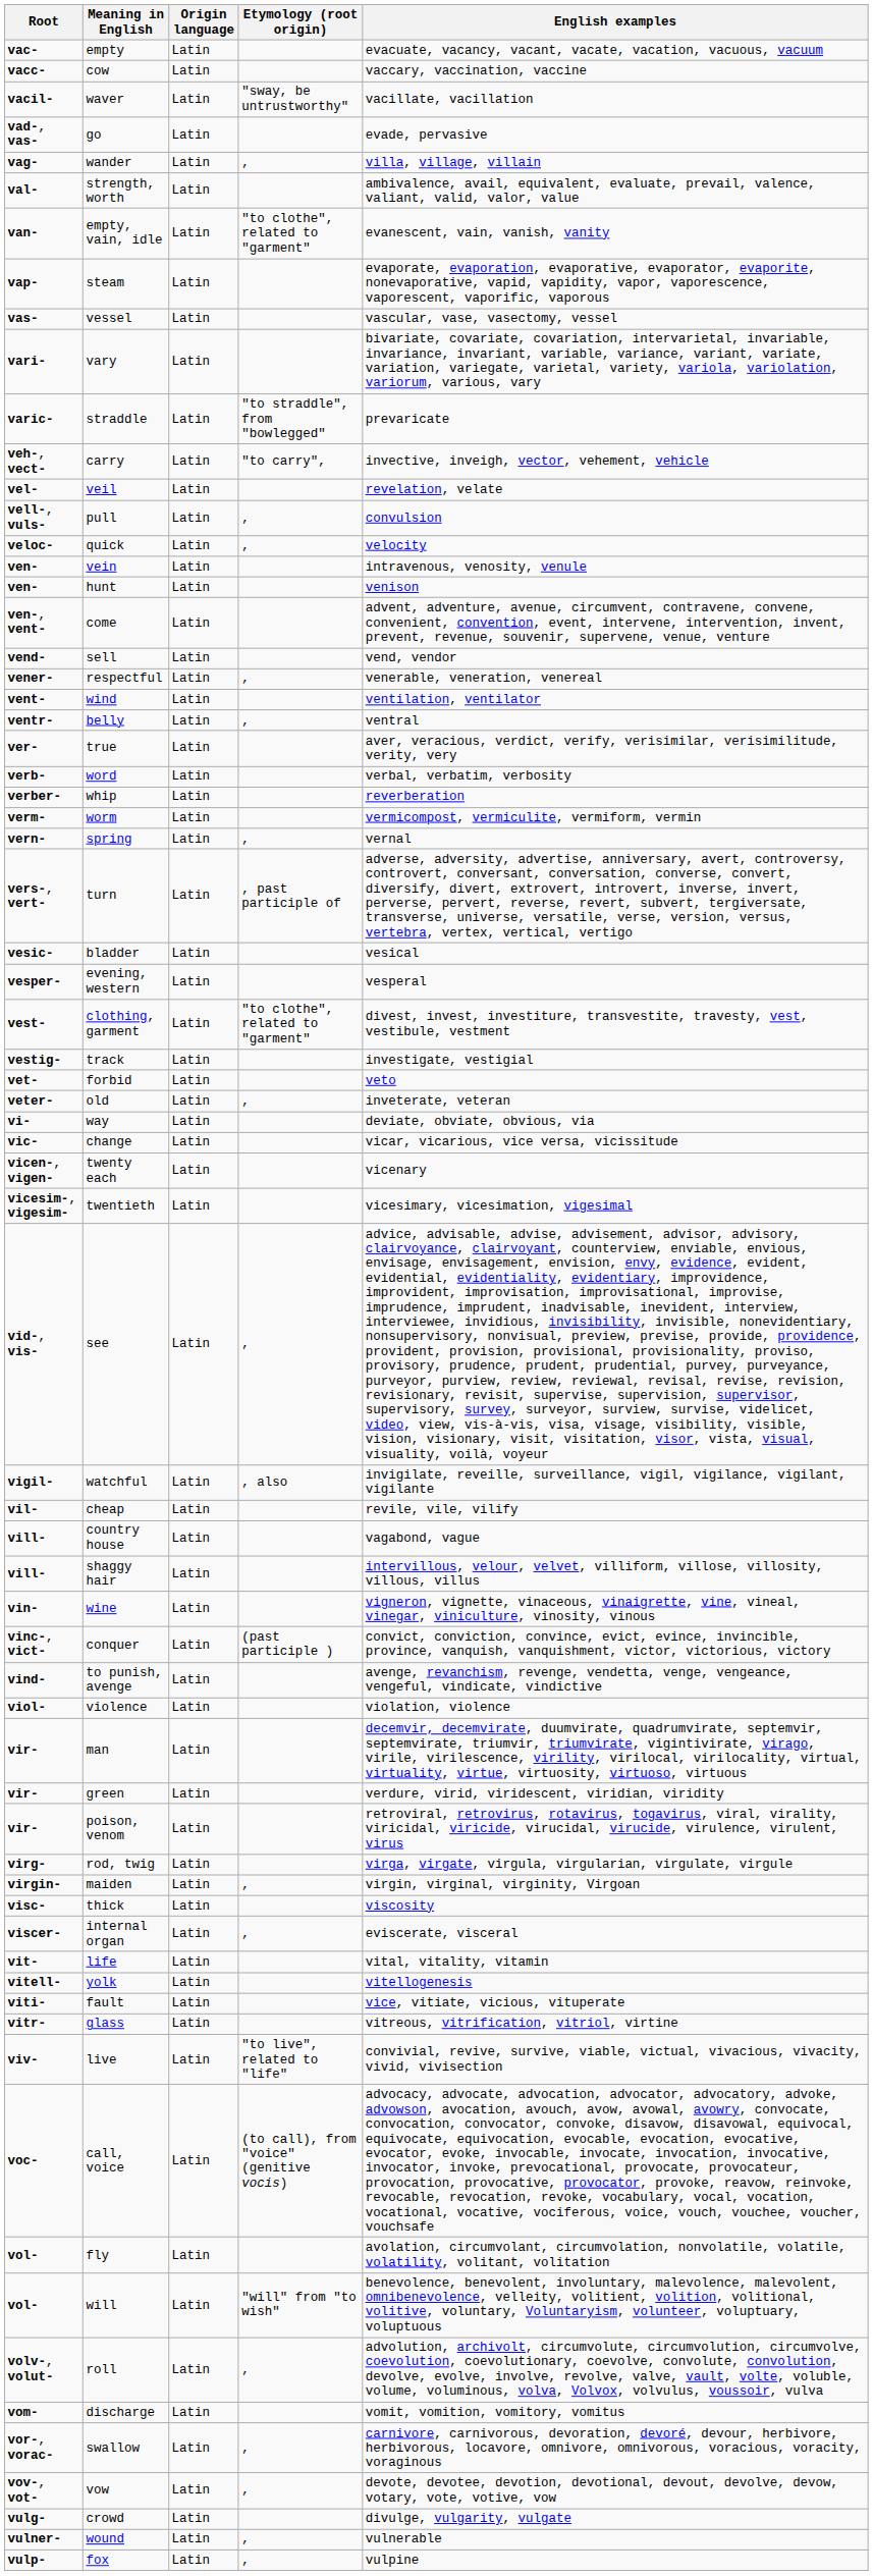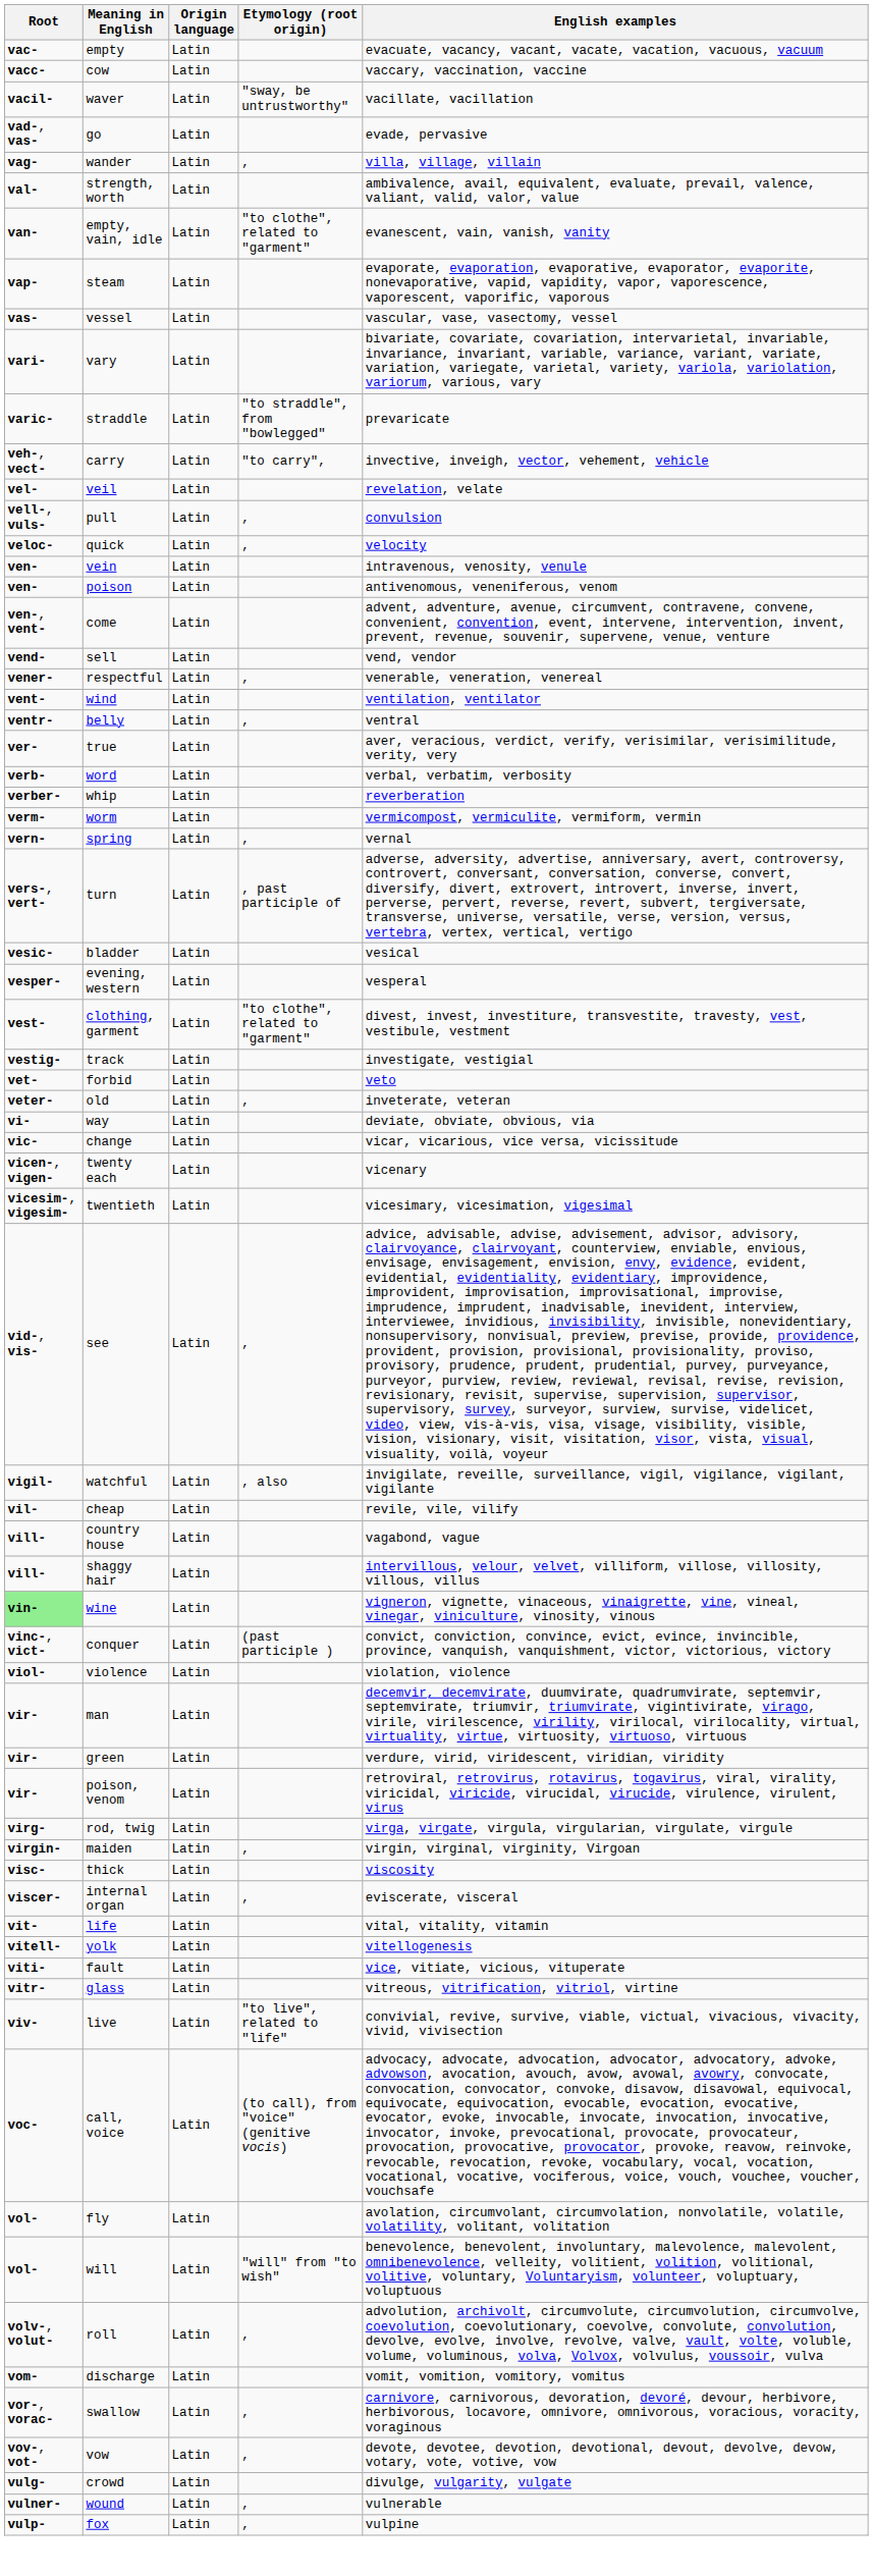 <table class="wikitable sortable" style="width:100%" >
 <tr>
 <th>Root</th>
 <th>Meaning in English</th>
 <th>Origin language</th>
 <th>Etymology (root origin)</th>
 <th>English examples</th>
 </tr>
 <tr>
 <td><strong>vac-</strong></td>
 <td>empty</td>
 <td>Latin</td>
 <td></td>
 <td>evacuate, vacancy, vacant, vacate, vacation, vacuous, <a href='#'>vacuum</a></td>
 </tr>
 <tr>
 <td><strong>vacc-</strong></td>
 <td>cow</td>
 <td>Latin</td>
 <td></td>
 <td>vaccary, vaccination, vaccine</td>
 </tr>
 <tr>
 <td><strong>vacil-</strong></td>
 <td>waver</td>
 <td>Latin</td>
 <td> "sway, be untrustworthy"</td>
 <td>vacillate, vacillation</td>
 </tr>
 <tr>
 <td><strong>vad-</strong>, <strong>vas-</strong></td>
 <td>go</td>
 <td>Latin</td>
 <td></td>
 <td>evade, pervasive</td>
 </tr>
 <tr>
 <td><strong>vag-</strong></td>
 <td>wander</td>
 <td>Latin</td>
 <td>, </td>
 <td><a href='#'>villa</a>, <a href='#'>village</a>, <a href='#'>villain</a></td>
 </tr>
 <tr>
 <td><strong>val-</strong></td>
 <td>strength, worth</td>
 <td>Latin</td>
 <td></td>
 <td>ambivalence, avail, equivalent, evaluate, prevail, valence, valiant, valid, valor, value</td>
 </tr>
 <tr>
 <td><strong>van-</strong></td>
 <td>empty, vain, idle</td>
 <td>Latin</td>
 <td> "to clothe", related to  "garment"</td>
 <td>evanescent, vain, vanish, <a href='#'>vanity</a></td>
 </tr>
 <tr>
 <td><strong>vap-</strong></td>
 <td>steam</td>
 <td>Latin</td>
 <td></td>
 <td>evaporate, <a href='#'>evaporation</a>, evaporative, evaporator, <a href='#'>evaporite</a>, nonevaporative, vapid, vapidity, vapor, vaporescence, vaporescent, vaporific, vaporous</td>
 </tr>
 <tr>
 <td><strong>vas-</strong></td>
 <td>vessel</td>
 <td>Latin</td>
 <td></td>
 <td>vascular, vase, vasectomy, vessel</td>
 </tr>
 <tr>
 <td><strong>vari-</strong></td>
 <td>vary</td>
 <td>Latin</td>
 <td></td>
 <td>bivariate, covariate, covariation, intervarietal, invariable, invariance, invariant, variable, variance, variant, variate, variation, variegate, varietal, variety, <a href='#'>variola</a>, <a href='#'>variolation</a>, <a href='#'>variorum</a>, various, vary</td>
 </tr>
 <tr>
 <td><strong>varic-</strong></td>
 <td>straddle</td>
 <td>Latin</td>
 <td> "to straddle", from  "bowlegged"</td>
 <td>prevaricate</td>
 </tr>
 <tr>
 <td><strong>veh-</strong>, <strong>vect-</strong></td>
 <td>carry</td>
 <td>Latin</td>
 <td> "to carry", </td>
 <td>invective, inveigh, <a href='#'>vector</a>, vehement, <a href='#'>vehicle</a></td>
 </tr>
 <tr>
 <td><strong>vel-</strong></td>
 <td><a href='#'>veil</a></td>
 <td>Latin</td>
 <td></td>
 <td><a href='#'>revelation</a>, velate</td>
 </tr>
 <tr>
 <td><strong>vell-</strong>, <strong>vuls-</strong></td>
 <td>pull</td>
 <td>Latin</td>
 <td>, </td>
 <td><a href='#'>convulsion</a></td>
 </tr>
 <tr>
 <td><strong>veloc-</strong></td>
 <td>quick</td>
 <td>Latin</td>
 <td>, </td>
 <td><a href='#'>velocity</a></td>
 </tr>
 <tr>
 <td><strong>ven-</strong></td>
 <td><a href='#'>vein</a></td>
 <td>Latin</td>
 <td></td>
 <td>intravenous, venosity, <a href='#'>venule</a></td>
 </tr>
 <tr>
 <td><strong>ven-</strong></td>
-<td>hunt</td>
+<td><a href='#'>poison</a></td>
 <td>Latin</td>
 <td></td>
-<td><a href='#'>venison</a></td>
+<td>antivenomous, veneniferous, venom</td>
 </tr>
 <tr>
 <td><strong>ven-</strong>, <strong>vent-</strong></td>
 <td>come</td>
 <td>Latin</td>
 <td></td>
 <td>advent, adventure, avenue, circumvent, contravene, convene, convenient, <a href='#'>convention</a>, event, intervene, intervention, invent, prevent, revenue, souvenir, supervene, venue, venture</td>
 </tr>
 <tr>
 <td><strong>vend-</strong></td>
 <td>sell</td>
 <td>Latin</td>
 <td></td>
 <td>vend, vendor</td>
 </tr>
 <tr>
 <td><strong>vener-</strong></td>
 <td>respectful</td>
 <td>Latin</td>
 <td>, </td>
 <td>venerable, veneration, venereal</td>
 </tr>
 <tr>
 <td><strong>vent-</strong></td>
 <td><a href='#'>wind</a></td>
 <td>Latin</td>
 <td></td>
 <td><a href='#'>ventilation</a>, <a href='#'>ventilator</a></td>
 </tr>
 <tr>
 <td><strong>ventr-</strong></td>
 <td><a href='#'>belly</a></td>
 <td>Latin</td>
 <td>, </td>
 <td>ventral</td>
 </tr>
 <tr>
 <td><strong>ver-</strong></td>
 <td>true</td>
 <td>Latin</td>
 <td></td>
 <td>aver, veracious, verdict, verify, verisimilar, verisimilitude, verity, very</td>
 </tr>
 <tr>
 <td><strong>verb-</strong></td>
 <td><a href='#'>word</a></td>
 <td>Latin</td>
 <td></td>
 <td>verbal, verbatim, verbosity</td>
 </tr>
 <tr>
 <td><strong>verber-</strong></td>
 <td>whip</td>
 <td>Latin</td>
 <td></td>
 <td><a href='#'>reverberation</a></td>
 </tr>
 <tr>
 <td><strong>verm-</strong></td>
 <td><a href='#'>worm</a></td>
 <td>Latin</td>
 <td></td>
 <td><a href='#'>vermicompost</a>, <a href='#'>vermiculite</a>, vermiform, vermin</td>
 </tr>
 <tr>
 <td><strong>vern-</strong></td>
 <td><a href='#'>spring</a></td>
 <td>Latin</td>
 <td>, </td>
 <td>vernal</td>
 </tr>
 <tr>
 <td><strong>vers-</strong>, <strong>vert-</strong></td>
 <td>turn</td>
 <td>Latin</td>
 <td>, past participle of </td>
 <td>adverse, adversity, advertise, anniversary, avert, controversy, controvert, conversant, conversation, converse, convert, diversify, divert, extrovert, introvert, inverse, invert, perverse, pervert, reverse, revert, subvert, tergiversate, transverse, universe, versatile, verse, version, versus, <a href='#'>vertebra</a>, vertex, vertical, vertigo</td>
 </tr>
 <tr>
 <td><strong>vesic-</strong></td>
 <td>bladder</td>
 <td>Latin</td>
 <td></td>
 <td>vesical</td>
 </tr>
 <tr>
 <td><strong>vesper-</strong></td>
 <td>evening, western</td>
 <td>Latin</td>
 <td></td>
 <td>vesperal</td>
 </tr>
 <tr>
 <td><strong>vest-</strong></td>
 <td><a href='#'>clothing</a>, garment</td>
 <td>Latin</td>
 <td> "to clothe", related to  "garment"</td>
 <td>divest, invest, investiture, transvestite, travesty, <a href='#'>vest</a>, vestibule, vestment</td>
 </tr>
 <tr>
 <td><strong>vestig-</strong></td>
 <td>track</td>
 <td>Latin</td>
 <td></td>
 <td>investigate, vestigial</td>
 </tr>
 <tr>
 <td><strong>vet-</strong></td>
 <td>forbid</td>
 <td>Latin</td>
 <td></td>
 <td><a href='#'>veto</a></td>
 </tr>
 <tr>
 <td><strong>veter-</strong></td>
 <td>old</td>
 <td>Latin</td>
 <td>, </td>
 <td>inveterate, veteran</td>
 </tr>
 <tr>
 <td><strong>vi-</strong></td>
 <td>way</td>
 <td>Latin</td>
 <td></td>
 <td>deviate, obviate, obvious, via</td>
 </tr>
 <tr>
 <td><strong>vic-</strong></td>
 <td>change</td>
 <td>Latin</td>
 <td></td>
 <td>vicar, vicarious, vice versa, vicissitude</td>
 </tr>
 <tr>
 <td><strong>vicen-</strong>, <strong>vigen-</strong></td>
 <td>twenty each</td>
 <td>Latin</td>
 <td></td>
 <td>vicenary</td>
 </tr>
 <tr>
 <td><strong>vicesim-</strong>, <strong>vigesim-</strong></td>
 <td>twentieth</td>
 <td>Latin</td>
 <td></td>
 <td>vicesimary, vicesimation, <a href='#'>vigesimal</a></td>
 </tr>
 <tr>
 <td><strong>vid-</strong>, <strong>vis-</strong></td>
 <td>see</td>
 <td>Latin</td>
 <td>, </td>
 <td>advice, advisable, advise, advisement, advisor, advisory, <a href='#'>clairvoyance</a>, <a href='#'>clairvoyant</a>, counterview, enviable, envious, envisage, envisagement, envision, <a href='#'>envy</a>, <a href='#'>evidence</a>, evident, evidential, <a href='#'>evidentiality</a>, <a href='#'>evidentiary</a>, improvidence, improvident, improvisation, improvisational, improvise, imprudence, imprudent, inadvisable, inevident, interview, interviewee, invidious, <a href='#'>invisibility</a>, invisible, nonevidentiary, nonsupervisory, nonvisual, preview, previse, provide, <a href='#'>providence</a>, provident, provision, provisional, provisionality, proviso, provisory, prudence, prudent, prudential, purvey, purveyance, purveyor, purview, review, reviewal, revisal, revise, revision, revisionary, revisit, supervise, supervision, <a href='#'>supervisor</a>, supervisory, <a href='#'>survey</a>, surveyor, surview, survise, videlicet, <a href='#'>video</a>, view, vis-à-vis, visa, visage, visibility, visible, vision, visionary, visit, visitation, <a href='#'>visor</a>, vista, <a href='#'>visual</a>, visuality, voilà, voyeur</td>
 </tr>
 <tr>
 <td><strong>vigil-</strong></td>
 <td>watchful</td>
 <td>Latin</td>
 <td>, also </td>
 <td>invigilate, reveille, surveillance, vigil, vigilance, vigilant, vigilante</td>
 </tr>
 <tr>
 <td><strong>vil-</strong></td>
 <td>cheap</td>
 <td>Latin</td>
 <td></td>
 <td>revile, vile, vilify</td>
 </tr>
 <tr>
 <td><strong>vill-</strong></td>
 <td>country house</td>
 <td>Latin</td>
 <td></td>
 <td>vagabond, vague</td>
 </tr>
 <tr>
 <td><strong>vill-</strong></td>
 <td>shaggy hair</td>
 <td>Latin</td>
 <td></td>
 <td><a href='#'>intervillous</a>, <a href='#'>velour</a>, <a href='#'>velvet</a>, villiform, villose, villosity, villous, villus</td>
 </tr>
 <tr>
-<td><strong>vin-</strong></td>
+<td style="background: lightgreen;"><strong>vin-</strong></td>
 <td><a href='#'>wine</a></td>
 <td>Latin</td>
 <td></td>
 <td><a href='#'>vigneron</a>, vignette, vinaceous, <a href='#'>vinaigrette</a>, <a href='#'>vine</a>, vineal, <a href='#'>vinegar</a>, <a href='#'>viniculture</a>, vinosity, vinous</td>
 </tr>
 <tr>
 <td><strong>vinc-</strong>, <strong>vict-</strong></td>
 <td>conquer</td>
 <td>Latin</td>
 <td> (past participle )</td>
 <td>convict, conviction, convince, evict, evince, invincible, province, vanquish, vanquishment, victor, victorious, victory</td>
-</tr>
-<tr>
-<td><strong>vind-</strong></td>
-<td>to punish, avenge</td>
-<td>Latin</td>
-<td></td>
-<td>avenge, <a href='#'>revanchism</a>, revenge, vendetta, venge, vengeance, vengeful, vindicate, vindictive</td>
 </tr>
 <tr>
 <td><strong>viol-</strong></td>
 <td>violence</td>
 <td>Latin</td>
 <td></td>
 <td>violation, violence</td>
 </tr>
 <tr>
 <td><strong>vir-</strong></td>
 <td>man</td>
 <td>Latin</td>
 <td></td>
 <td><a href='#'>decemvir, decemvirate</a>, duumvirate, quadrumvirate, septemvir, septemvirate, triumvir, <a href='#'>triumvirate</a>, vigintivirate, <a href='#'>virago</a>, virile, virilescence, <a href='#'>virility</a>, virilocal, virilocality, virtual, <a href='#'>virtuality</a>, <a href='#'>virtue</a>, virtuosity, <a href='#'>virtuoso</a>, virtuous</td>
 </tr>
 <tr>
 <td><strong>vir-</strong></td>
 <td>green</td>
 <td>Latin</td>
 <td></td>
 <td>verdure, virid, viridescent, viridian, viridity</td>
 </tr>
 <tr>
 <td><strong>vir-</strong></td>
 <td>poison, venom</td>
 <td>Latin</td>
 <td></td>
 <td>retroviral, <a href='#'>retrovirus</a>, <a href='#'>rotavirus</a>, <a href='#'>togavirus</a>, viral, virality, viricidal, <a href='#'>viricide</a>, virucidal, <a href='#'>virucide</a>, virulence, virulent, <a href='#'>virus</a></td>
 </tr>
 <tr>
 <td><strong>virg-</strong></td>
 <td>rod, twig</td>
 <td>Latin</td>
 <td></td>
 <td><a href='#'>virga</a>, <a href='#'>virgate</a>, virgula, virgularian, virgulate, virgule</td>
 </tr>
 <tr>
 <td><strong>virgin-</strong></td>
 <td>maiden</td>
 <td>Latin</td>
 <td>, </td>
 <td>virgin, virginal, virginity, Virgoan</td>
 </tr>
 <tr>
 <td><strong>visc-</strong></td>
 <td>thick</td>
 <td>Latin</td>
 <td></td>
 <td><a href='#'>viscosity</a></td>
 </tr>
 <tr>
 <td><strong>viscer-</strong></td>
 <td>internal organ</td>
 <td>Latin</td>
 <td>, </td>
 <td>eviscerate, visceral</td>
 </tr>
 <tr>
 <td><strong>vit-</strong></td>
 <td><a href='#'>life</a></td>
 <td>Latin</td>
 <td></td>
 <td>vital, vitality, vitamin</td>
 </tr>
 <tr>
 <td><strong>vitell-</strong></td>
 <td><a href='#'>yolk</a></td>
 <td>Latin</td>
 <td></td>
 <td><a href='#'>vitellogenesis</a></td>
 </tr>
 <tr>
 <td><strong>viti-</strong></td>
 <td>fault</td>
 <td>Latin</td>
 <td></td>
 <td><a href='#'>vice</a>, vitiate, vicious, vituperate</td>
 </tr>
 <tr>
 <td><strong>vitr-</strong></td>
 <td><a href='#'>glass</a></td>
 <td>Latin</td>
 <td></td>
 <td>vitreous, <a href='#'>vitrification</a>, <a href='#'>vitriol</a>, virtine</td>
 </tr>
 <tr>
 <td><strong>viv-</strong></td>
 <td>live</td>
 <td>Latin</td>
 <td> "to live", related to  "life"</td>
 <td>convivial, revive, survive, viable, victual, vivacious, vivacity, vivid, vivisection</td>
 </tr>
 <tr>
 <td><strong>voc-</strong></td>
 <td>call, voice</td>
 <td>Latin</td>
 <td> (to call), from  "voice" (genitive <em>vocis</em>)</td>
 <td>advocacy, advocate, advocation, advocator, advocatory, advoke, <a href='#'>advowson</a>, avocation, avouch, avow, avowal, <a href='#'>avowry</a>, convocate, convocation, convocator, convoke, disavow, disavowal, equivocal, equivocate, equivocation, evocable, evocation, evocative, evocator, evoke, invocable, invocate, invocation, invocative, invocator, invoke, prevocational, provocate, provocateur, provocation, provocative, <a href='#'>provocator</a>, provoke, reavow, reinvoke, revocable, revocation, revoke, vocabulary, vocal, vocation, vocational, vocative, vociferous, voice, vouch, vouchee, voucher, vouchsafe</td>
 </tr>
 <tr>
 <td><strong>vol-</strong></td>
 <td>fly</td>
 <td>Latin</td>
 <td></td>
 <td>avolation, circumvolant, circumvolation, nonvolatile, volatile, <a href='#'>volatility</a>, volitant, volitation</td>
 </tr>
 <tr>
 <td><strong>vol-</strong></td>
 <td>will</td>
 <td>Latin</td>
 <td> "will" from  "to wish"</td>
 <td>benevolence, benevolent, involuntary, malevolence, malevolent, <a href='#'>omnibenevolence</a>, velleity, volitient, <a href='#'>volition</a>, volitional, <a href='#'>volitive</a>, voluntary, <a href='#'>Voluntaryism</a>, <a href='#'>volunteer</a>, voluptuary, voluptuous</td>
 </tr>
 <tr>
 <td><strong>volv-</strong>, <strong>volut-</strong></td>
 <td>roll</td>
 <td>Latin</td>
 <td>, </td>
 <td>advolution, <a href='#'>archivolt</a>, circumvolute, circumvolution, circumvolve, <a href='#'>coevolution</a>, coevolutionary, coevolve, convolute, <a href='#'>convolution</a>, devolve, evolve, involve, revolve, valve, <a href='#'>vault</a>, <a href='#'>volte</a>, voluble, volume, voluminous, <a href='#'>volva</a>, <a href='#'>Volvox</a>, volvulus, <a href='#'>voussoir</a>, vulva</td>
 </tr>
 <tr>
 <td><strong>vom-</strong></td>
 <td>discharge</td>
 <td>Latin</td>
 <td></td>
 <td>vomit, vomition, vomitory, vomitus</td>
 </tr>
 <tr>
 <td><strong>vor-</strong>, <strong>vorac-</strong></td>
 <td>swallow</td>
 <td>Latin</td>
 <td>, </td>
 <td><a href='#'>carnivore</a>, carnivorous, devoration, <a href='#'>devoré</a>, devour, herbivore, herbivorous, locavore, omnivore, omnivorous, voracious, voracity, voraginous</td>
 </tr>
 <tr>
 <td><strong>vov-</strong>, <strong>vot-</strong></td>
 <td>vow</td>
 <td>Latin</td>
 <td>, </td>
 <td>devote, devotee, devotion, devotional, devout, devolve, devow, votary, vote, votive, vow</td>
 </tr>
 <tr>
 <td><strong>vulg-</strong></td>
 <td>crowd</td>
 <td>Latin</td>
 <td></td>
 <td>divulge, <a href='#'>vulgarity</a>, <a href='#'>vulgate</a></td>
 </tr>
 <tr>
 <td><strong>vulner-</strong></td>
 <td><a href='#'>wound</a></td>
 <td>Latin</td>
 <td>, </td>
 <td>vulnerable</td>
 </tr>
 <tr>
 <td><strong>vulp-</strong></td>
 <td><a href='#'>fox</a></td>
 <td>Latin</td>
 <td>, </td>
 <td>vulpine</td>
 </tr>
 </table>
